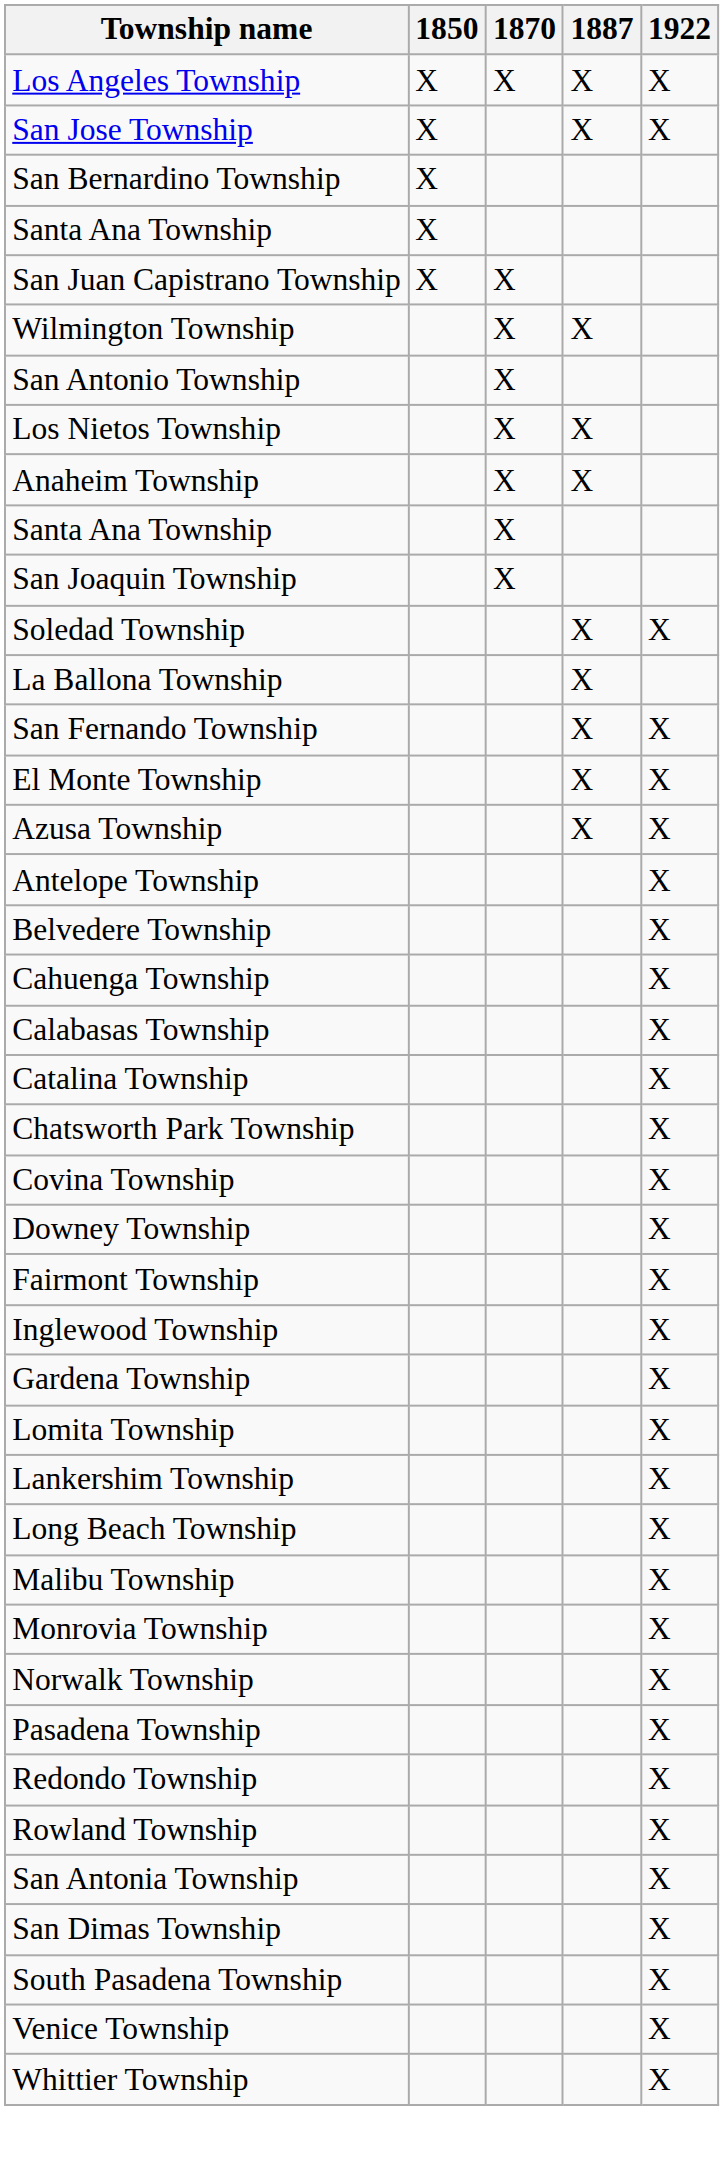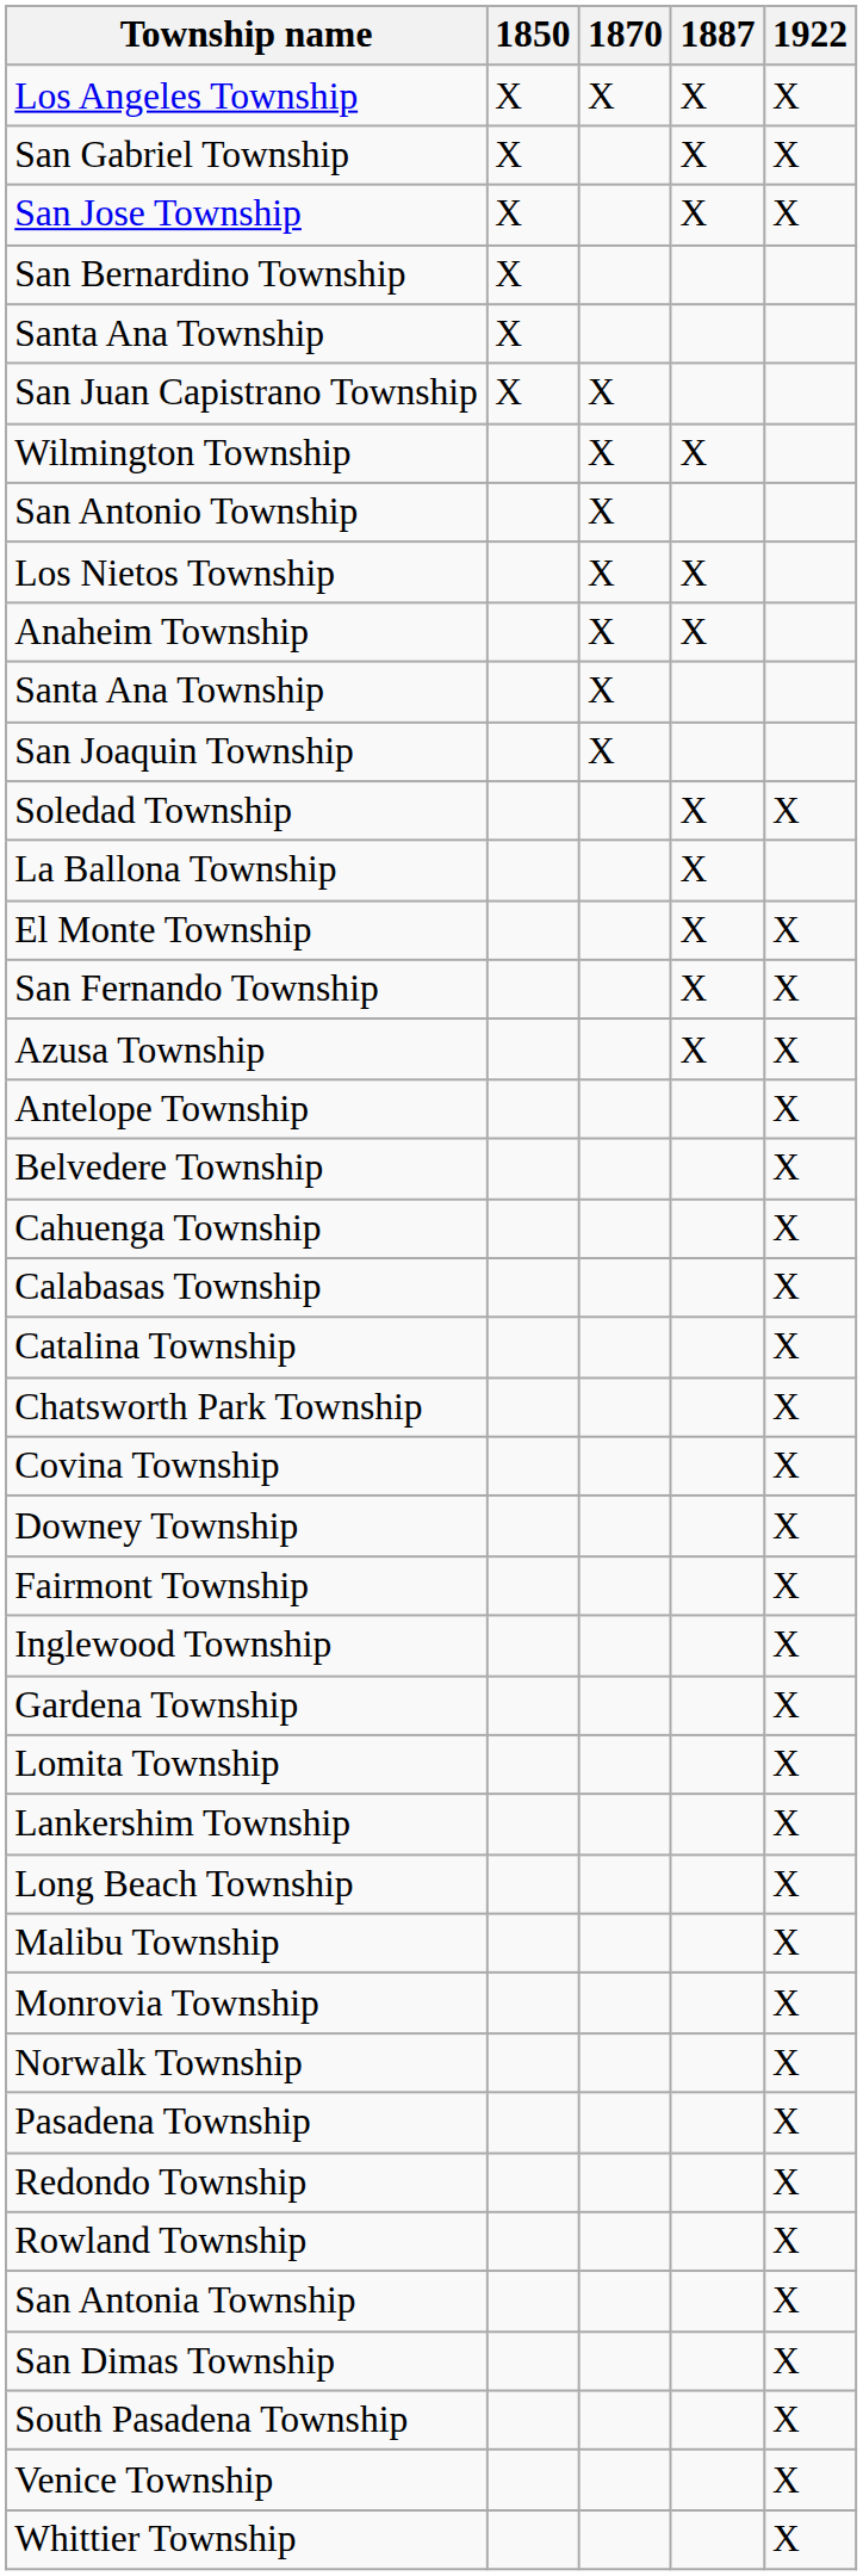 <table class="wikitable sortable mw-collapsible">
 <tr>
 <th>Township name</th>
 <th>1850</th>
 <th>1870</th>
 <th>1887</th>
 <th>1922</th>
 </tr>
 <tr>
 <td><a href='#'>Los Angeles Township</a></td>
 <td>X</td>
 <td>X</td>
+<td>X</td>
+<td>X</td>
+</tr>
+<tr>
+<td>San Gabriel Township</td>
+<td>X</td>
+<td></td>
 <td>X</td>
 <td>X</td>
 </tr>
 <tr>
 <td><a href='#'>San Jose Township</a></td>
 <td>X</td>
 <td></td>
 <td>X</td>
 <td>X</td>
 </tr>
 <tr>
 <td>San Bernardino Township</td>
 <td>X</td>
 <td></td>
 <td></td>
 <td></td>
 </tr>
 <tr>
 <td>Santa Ana Township</td>
 <td>X</td>
 <td></td>
 <td></td>
 <td></td>
 </tr>
 <tr>
 <td>San Juan Capistrano Township</td>
 <td>X</td>
 <td>X</td>
 <td></td>
 <td></td>
 </tr>
 <tr>
 <td>Wilmington Township</td>
 <td></td>
 <td>X</td>
 <td>X</td>
 <td></td>
 </tr>
 <tr>
 <td>San Antonio Township</td>
 <td></td>
 <td>X</td>
 <td></td>
 <td></td>
 </tr>
 <tr>
 <td>Los Nietos Township</td>
 <td></td>
 <td>X</td>
 <td>X</td>
 <td></td>
 </tr>
 <tr>
 <td>Anaheim Township</td>
 <td></td>
 <td>X</td>
 <td>X</td>
 <td></td>
 </tr>
 <tr>
 <td>Santa Ana Township</td>
 <td></td>
 <td>X</td>
 <td></td>
 <td></td>
 </tr>
 <tr>
 <td>San Joaquin Township</td>
 <td></td>
 <td>X</td>
 <td></td>
 <td></td>
 </tr>
 <tr>
 <td>Soledad Township</td>
 <td></td>
 <td></td>
 <td>X</td>
 <td>X</td>
 </tr>
 <tr>
 <td>La Ballona Township</td>
 <td></td>
 <td></td>
 <td>X</td>
 <td></td>
 </tr>
 <tr>
-<td>San Fernando Township</td>
+<td>El Monte Township</td>
 <td></td>
 <td></td>
 <td>X</td>
 <td>X</td>
 </tr>
 <tr>
-<td>El Monte Township</td>
+<td>San Fernando Township</td>
 <td></td>
 <td></td>
 <td>X</td>
 <td>X</td>
 </tr>
 <tr>
 <td>Azusa Township</td>
 <td></td>
 <td></td>
 <td>X</td>
 <td>X</td>
 </tr>
 <tr>
 <td>Antelope Township</td>
 <td></td>
 <td></td>
 <td></td>
 <td>X</td>
 </tr>
 <tr>
 <td>Belvedere Township</td>
 <td></td>
 <td></td>
 <td></td>
 <td>X</td>
 </tr>
 <tr>
 <td>Cahuenga Township</td>
 <td></td>
 <td></td>
 <td></td>
 <td>X</td>
 </tr>
 <tr>
 <td>Calabasas Township</td>
 <td></td>
 <td></td>
 <td></td>
 <td>X</td>
 </tr>
 <tr>
 <td>Catalina Township</td>
 <td></td>
 <td></td>
 <td></td>
 <td>X</td>
 </tr>
 <tr>
 <td>Chatsworth Park Township</td>
 <td></td>
 <td></td>
 <td></td>
 <td>X</td>
 </tr>
 <tr>
 <td>Covina Township</td>
 <td></td>
 <td></td>
 <td></td>
 <td>X</td>
 </tr>
 <tr>
 <td>Downey Township</td>
 <td></td>
 <td></td>
 <td></td>
 <td>X</td>
 </tr>
 <tr>
 <td>Fairmont Township</td>
 <td></td>
 <td></td>
 <td></td>
 <td>X</td>
 </tr>
 <tr>
 <td>Inglewood Township</td>
 <td></td>
 <td></td>
 <td></td>
 <td>X</td>
 </tr>
 <tr>
 <td>Gardena Township</td>
 <td></td>
 <td></td>
 <td></td>
 <td>X</td>
 </tr>
 <tr>
 <td>Lomita Township</td>
 <td></td>
 <td></td>
 <td></td>
 <td>X</td>
 </tr>
 <tr>
 <td>Lankershim Township</td>
 <td></td>
 <td></td>
 <td></td>
 <td>X</td>
 </tr>
 <tr>
 <td>Long Beach Township</td>
 <td></td>
 <td></td>
 <td></td>
 <td>X</td>
 </tr>
 <tr>
 <td>Malibu Township</td>
 <td></td>
 <td></td>
 <td></td>
 <td>X</td>
 </tr>
 <tr>
 <td>Monrovia Township</td>
 <td></td>
 <td></td>
 <td></td>
 <td>X</td>
 </tr>
 <tr>
 <td>Norwalk Township</td>
 <td></td>
 <td></td>
 <td></td>
 <td>X</td>
 </tr>
 <tr>
 <td>Pasadena Township</td>
 <td></td>
 <td></td>
 <td></td>
 <td>X</td>
 </tr>
 <tr>
 <td>Redondo Township</td>
 <td></td>
 <td></td>
 <td></td>
 <td>X</td>
 </tr>
 <tr>
 <td>Rowland Township</td>
 <td></td>
 <td></td>
 <td></td>
 <td>X</td>
 </tr>
 <tr>
 <td>San Antonia Township</td>
 <td></td>
 <td></td>
 <td></td>
 <td>X</td>
 </tr>
 <tr>
 <td>San Dimas Township</td>
 <td></td>
 <td></td>
 <td></td>
 <td>X</td>
 </tr>
 <tr>
 <td>South Pasadena Township</td>
 <td></td>
 <td></td>
 <td></td>
 <td>X</td>
 </tr>
 <tr>
 <td>Venice Township</td>
 <td></td>
 <td></td>
 <td></td>
 <td>X</td>
 </tr>
 <tr>
 <td>Whittier Township</td>
 <td></td>
 <td></td>
 <td></td>
 <td>X</td>
 </tr>
 </table>
